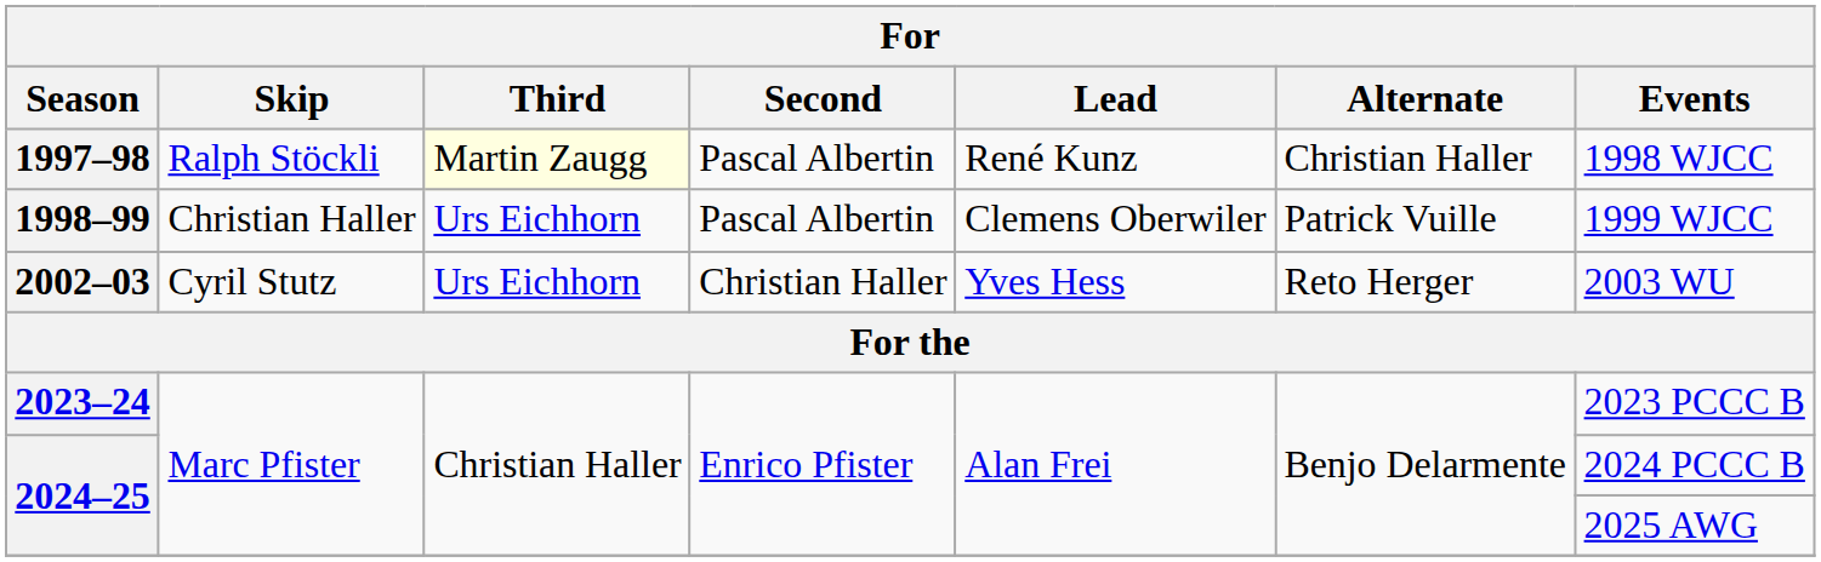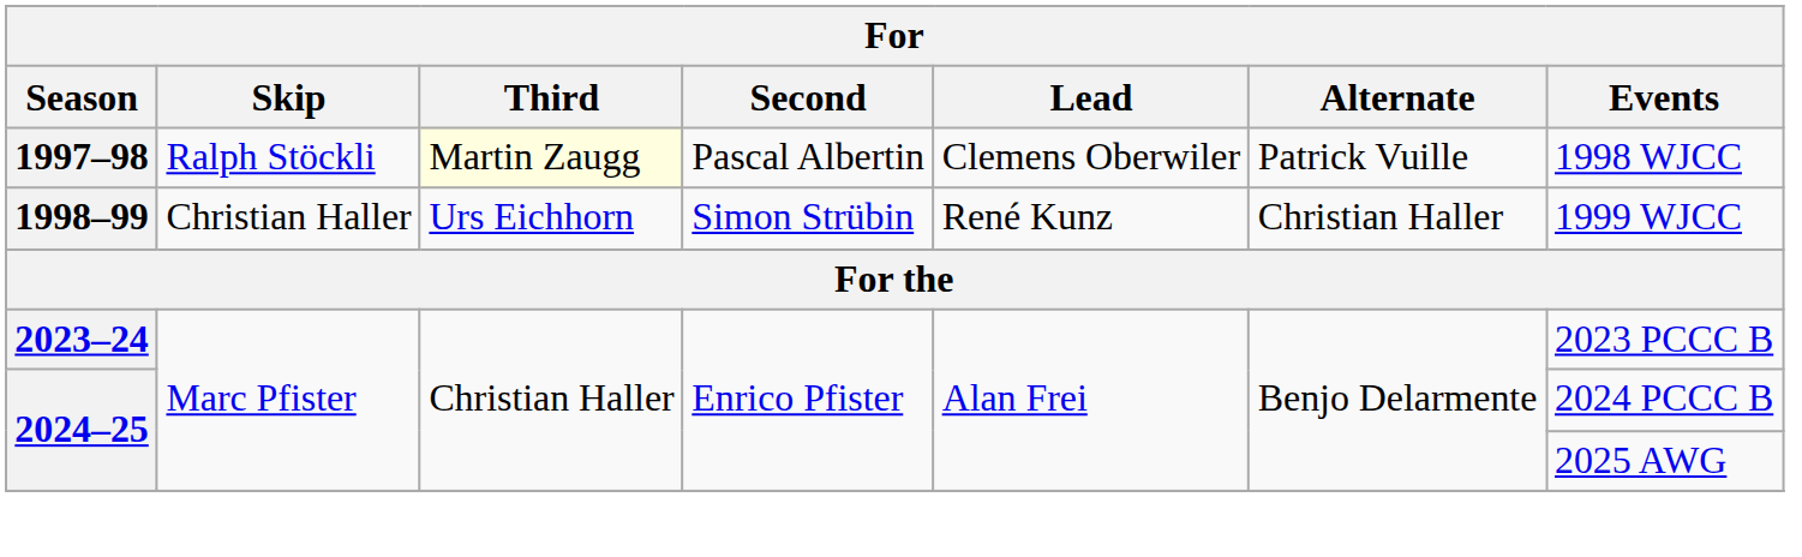 <table class="wikitable">
 <tr>
 <th colspan=7>For </th>
 </tr>
 <tr>
 <th scope="col">Season</th>
 <th scope="col">Skip</th>
 <th scope="col">Third</th>
 <th scope="col">Second</th>
 <th scope="col">Lead</th>
 <th scope="col">Alternate</th>
 <th scope="col">Events</th>
 </tr>
 <tr>
 <th scope="row">1997–98</th>
 <td><a href='#'>Ralph Stöckli</a></td>
 <td style="background: lightyellow;">Martin Zaugg</td>
 <td>Pascal Albertin</td>
-<td>René Kunz</td>
-<td>Christian Haller</td>
+<td>Clemens Oberwiler</td>
+<td>Patrick Vuille</td>
 <td><a href='#'>1998 WJCC</a> </td>
 </tr>
 <tr>
 <th scope="row">1998–99</th>
 <td>Christian Haller</td>
 <td><a href='#'>Urs Eichhorn</a></td>
-<td>Pascal Albertin</td>
-<td>Clemens Oberwiler</td>
-<td>Patrick Vuille</td>
+<td><a href='#'>Simon Strübin</a></td>
+<td>René Kunz</td>
+<td>Christian Haller</td>
 <td><a href='#'>1999 WJCC</a> </td>
-</tr>
-<tr>
-<th scope="row">2002–03</th>
-<td>Cyril Stutz</td>
-<td><a href='#'>Urs Eichhorn</a></td>
-<td>Christian Haller</td>
-<td><a href='#'>Yves Hess</a></td>
-<td>Reto Herger</td>
-<td><a href='#'>2003 WU</a> </td>
 </tr>
 <tr>
 <th colspan=7>For the </th>
 </tr>
 <tr>
 <th scope="row"><a href='#'>2023–24</a></th>
 <td rowspan=3><a href='#'>Marc Pfister</a></td>
 <td rowspan=3>Christian Haller</td>
 <td rowspan=3><a href='#'>Enrico Pfister</a></td>
 <td rowspan=3><a href='#'>Alan Frei</a></td>
 <td rowspan=3>Benjo Delarmente</td>
 <td><a href='#'>2023 PCCC B</a> </td>
 </tr>
 <tr>
 <th scope="row" rowspan=2><a href='#'>2024–25</a></th>
 <td><a href='#'>2024 PCCC B</a> </td>
 </tr>
 <tr>
 <td><a href='#'>2025 AWG</a> </td>
 </tr>
 <tr>
 </tr>
 </table>
